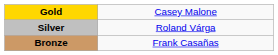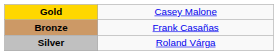 <table class="wikitable" style="text-align:center; " width="35%">
 <tr>
 <td bgcolor="gold"><strong>Gold</strong></td>
 <td><a href='#'>Casey Malone</a><br>  <small><em></em></small></td>
 </tr>
 <tr>
+<td bgcolor="CC9966"><strong>Bronze</strong></td>
+<td><a href='#'>Frank Casañas</a><br>  <small><em></em></small></td>
+</tr>
+<tr>
 <td bgcolor="silver"><strong>Silver</strong></td>
 <td><a href='#'>Roland Várga</a><br>  <small><em></em></small></td>
 </tr>
-<tr>
-<td bgcolor="CC9966"><strong>Bronze</strong></td>
-<td><a href='#'>Frank Casañas</a><br>  <small><em></em></small></td>
-</tr>
 </table>
